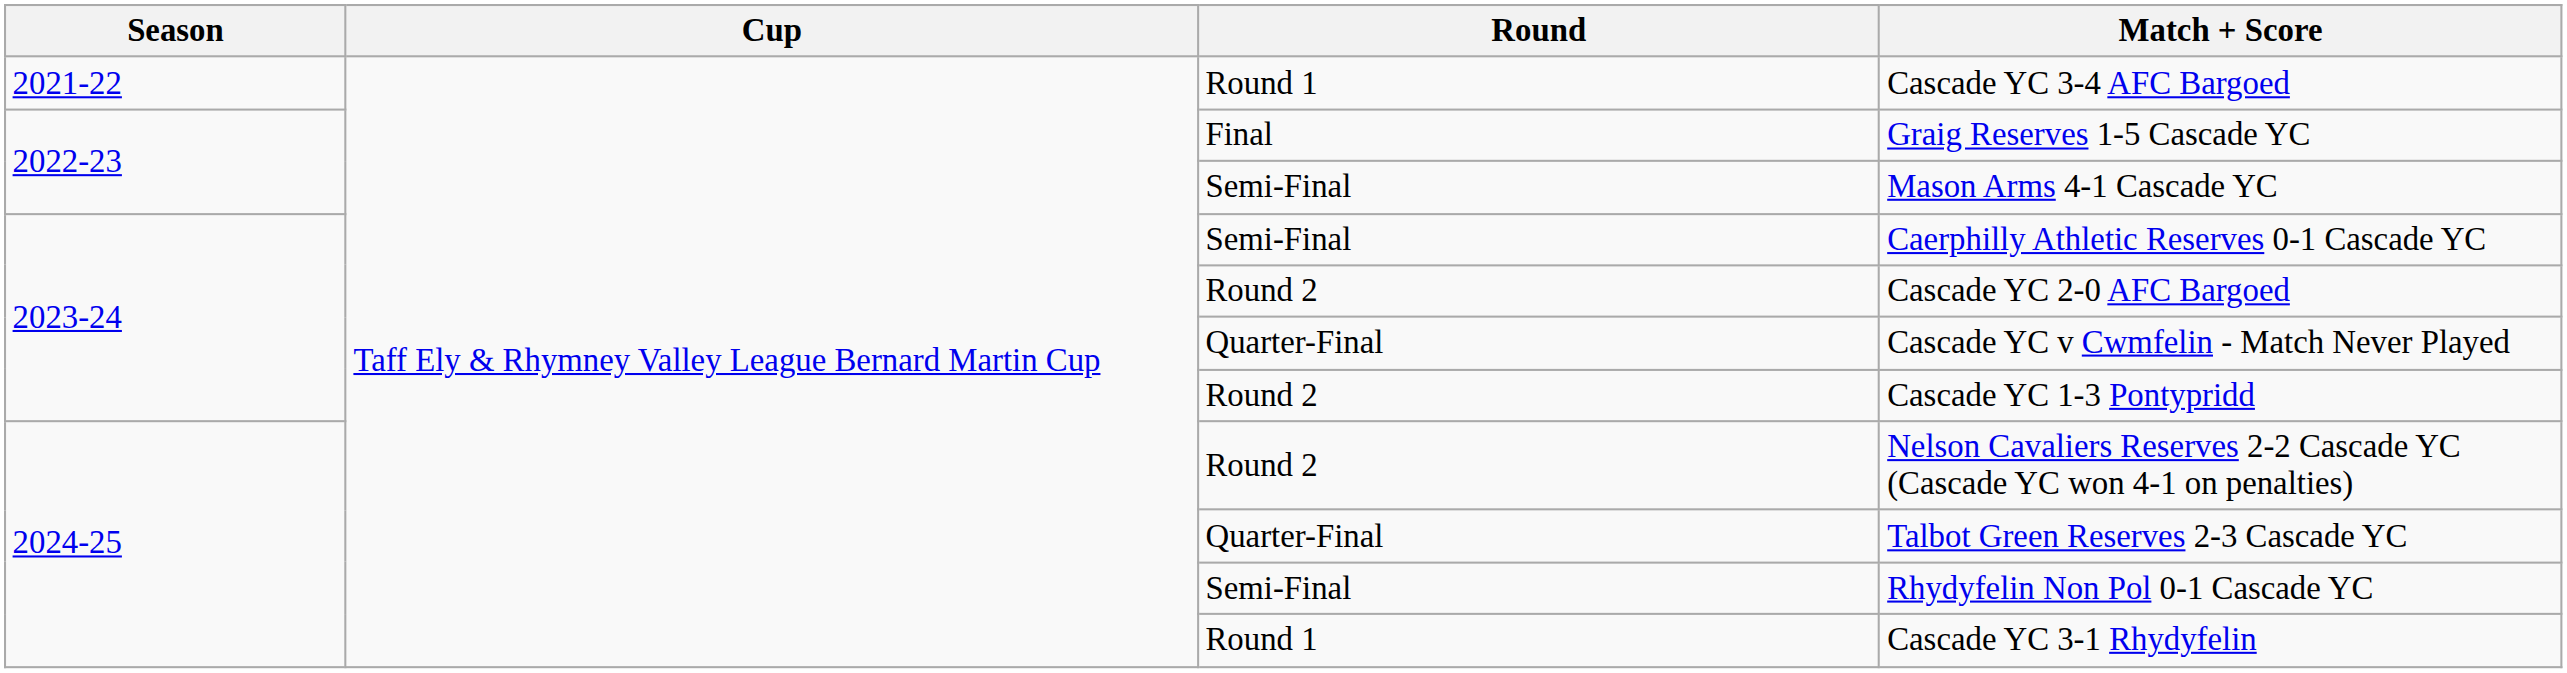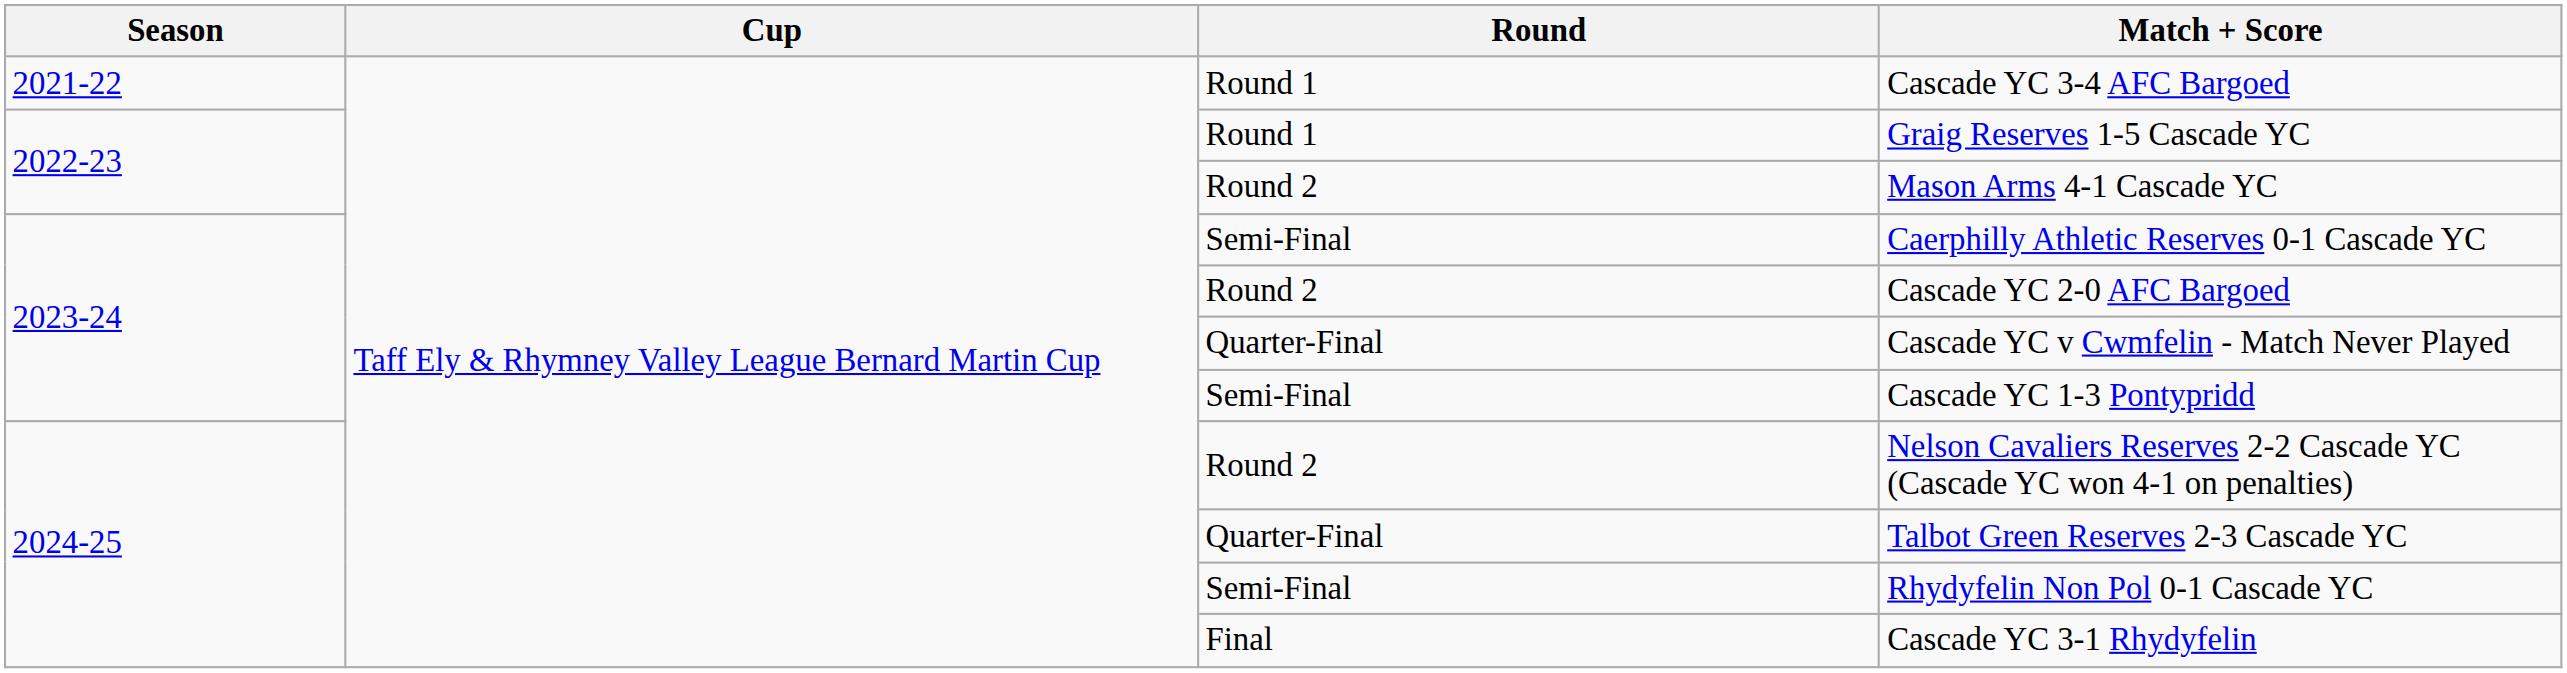 <table class="wikitable sortable">
 <tr>
 <th style="width:8%;">Season</th>
 <th style="width:20%;">Cup</th>
 <th style="width:16%;">Round</th>
 <th style="width:16%;">Match + Score</th>
 </tr>
 <tr>
 <td align="centre" rowspan="1"><a href='#'>2021-22</a></td>
 <td align="centre" rowspan="12"><a href='#'>Taff Ely & Rhymney Valley League Bernard Martin Cup</a></td>
 <td>Round 1</td>
 <td>Cascade YC 3-4 <a href='#'>AFC Bargoed</a></td>
 </tr>
 <tr>
 <td align="centre" rowspan="2"><a href='#'>2022-23</a></td>
-<td>Final</td>
+<td>Round 1</td>
 <td><a href='#'>Graig Reserves</a> 1-5 Cascade YC</td>
 </tr>
 <tr>
-<td>Semi-Final</td>
+<td>Round 2</td>
 <td><a href='#'>Mason Arms</a> 4-1 Cascade YC</td>
 </tr>
 <tr>
 <td align="centre" rowspan="4"><a href='#'>2023-24</a></td>
 <td>Semi-Final</td>
 <td><a href='#'>Caerphilly Athletic Reserves</a> 0-1 Cascade YC</td>
 </tr>
 <tr>
 <td>Round 2</td>
 <td>Cascade YC 2-0 <a href='#'>AFC Bargoed</a></td>
 </tr>
 <tr>
 <td>Quarter-Final</td>
 <td>Cascade YC v <a href='#'>Cwmfelin</a> - Match Never Played</td>
 </tr>
 <tr>
-<td>Round 2</td>
+<td>Semi-Final</td>
 <td>Cascade YC 1-3 <a href='#'>Pontypridd</a></td>
 </tr>
 <tr>
 <td align="centre" rowspan="5"><a href='#'>2024-25</a></td>
 <td>Round 2</td>
 <td><a href='#'>Nelson Cavaliers Reserves</a> 2-2 Cascade YC (Cascade YC won 4-1 on penalties)</td>
 </tr>
 <tr>
 <td>Quarter-Final</td>
 <td><a href='#'>Talbot Green Reserves</a> 2-3 Cascade YC</td>
 </tr>
 <tr>
 <td>Semi-Final</td>
 <td><a href='#'>Rhydyfelin Non Pol</a> 0-1 Cascade YC</td>
 </tr>
 <tr>
-<td>Round 1</td>
+<td>Final</td>
 <td>Cascade YC 3-1 <a href='#'>Rhydyfelin</a></td>
 </tr>
 </table>
